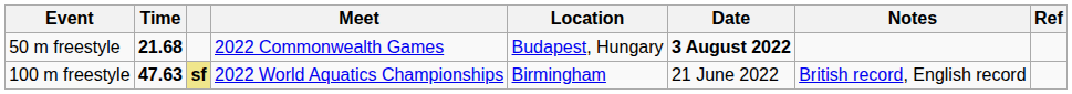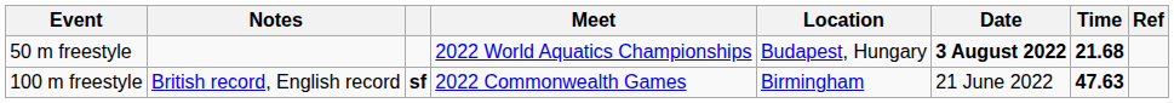 <table class="wikitable">
 <tr>
 <th>Event</th>
-<th>Time</th>
+<th>Notes</th>
 <th></th>
 <th>Meet</th>
 <th>Location</th>
 <th>Date</th>
-<th>Notes</th>
+<th>Time</th>
 <th>Ref</th>
 </tr>
 <tr>
 <td>50 m freestyle</td>
-<td style="text-align:center;"><strong>21.68</strong></td>
 <td></td>
-<td><a href='#'>2022 Commonwealth Games</a></td>
+<td></td>
+<td><a href='#'>2022 World Aquatics Championships</a></td>
 <td><a href='#'>Budapest</a>, Hungary</td>
 <td><strong>3 August 2022</strong></td>
-<td></td>
+<td style="text-align:center;"><strong>21.68</strong></td>
 <td style="text-align:center;"></td>
 </tr>
 <tr>
 <td>100 m freestyle</td>
-<td style="text-align:center;"><strong>47.63</strong></td>
-<td style="background: khaki;"><strong>sf</strong></td>
-<td><a href='#'>2022 World Aquatics Championships</a></td>
+<td><a href='#'>British record</a>, English record</td>
+<td><strong>sf</strong></td>
+<td><a href='#'>2022 Commonwealth Games</a></td>
 <td><a href='#'>Birmingham</a></td>
 <td>21 June 2022</td>
-<td><a href='#'>British record</a>, English record</td>
+<td style="text-align:center;"><strong>47.63</strong></td>
 <td style="text-align:center;"></td>
 </tr>
 </table>
